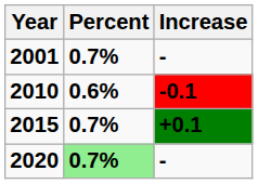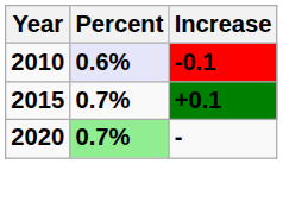 <table class="wikitable">
 <tr>
 <th><strong>Year</strong></th>
 <th><strong>Percent</strong></th>
 <th><strong>Increase</strong></th>
 </tr>
 <tr>
-<td><strong>2001</strong></td>
-<td><strong>0.7%</strong></td>
-<td style="background:"><strong>-</strong></td>
-</tr>
-<tr>
 <td><strong>2010</strong></td>
-<td><strong>0.6%</strong></td>
+<td style="background: lavender;"><strong>0.6%</strong></td>
 <td style="background: red"><strong>-0.1</strong></td>
 </tr>
 <tr>
 <td><strong>2015</strong></td>
 <td><strong>0.7%</strong></td>
 <td style="background: green"><strong>+0.1</strong></td>
 </tr>
 <tr>
 <td><strong>2020</strong></td>
 <td style="background: lightgreen;"><strong>0.7%</strong></td>
 <td style="background: "><strong>-</strong></td>
 </tr>
 </table>
